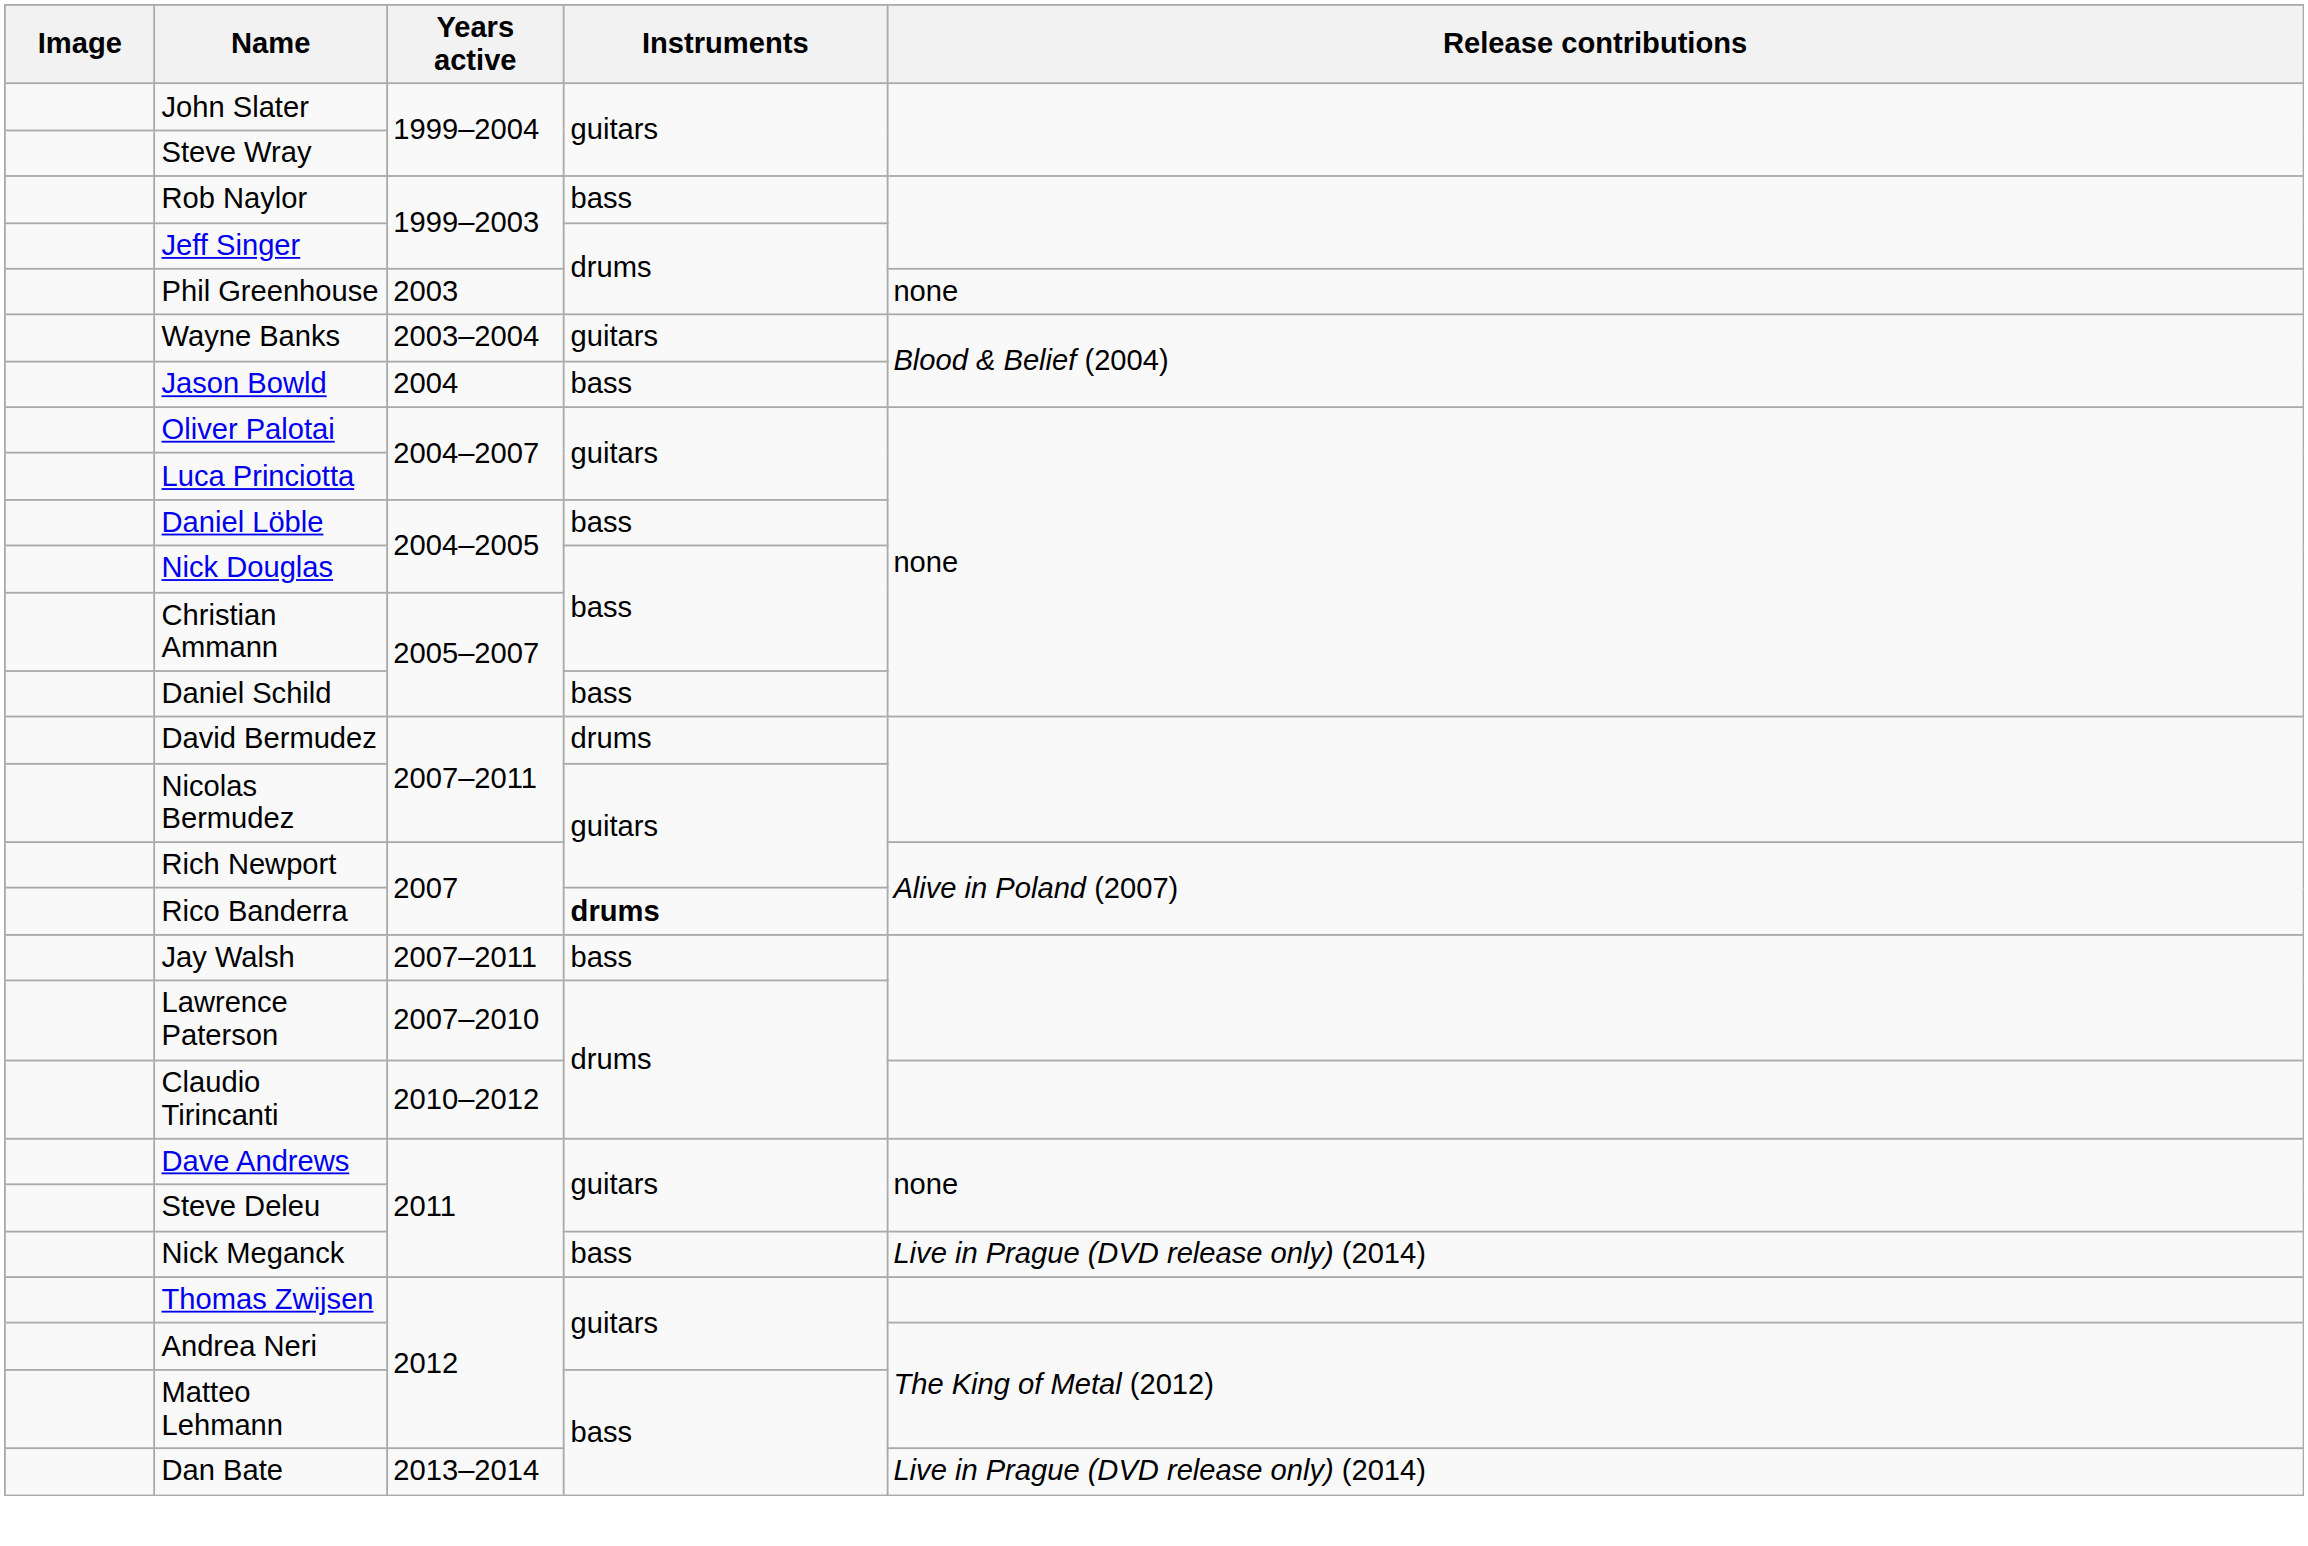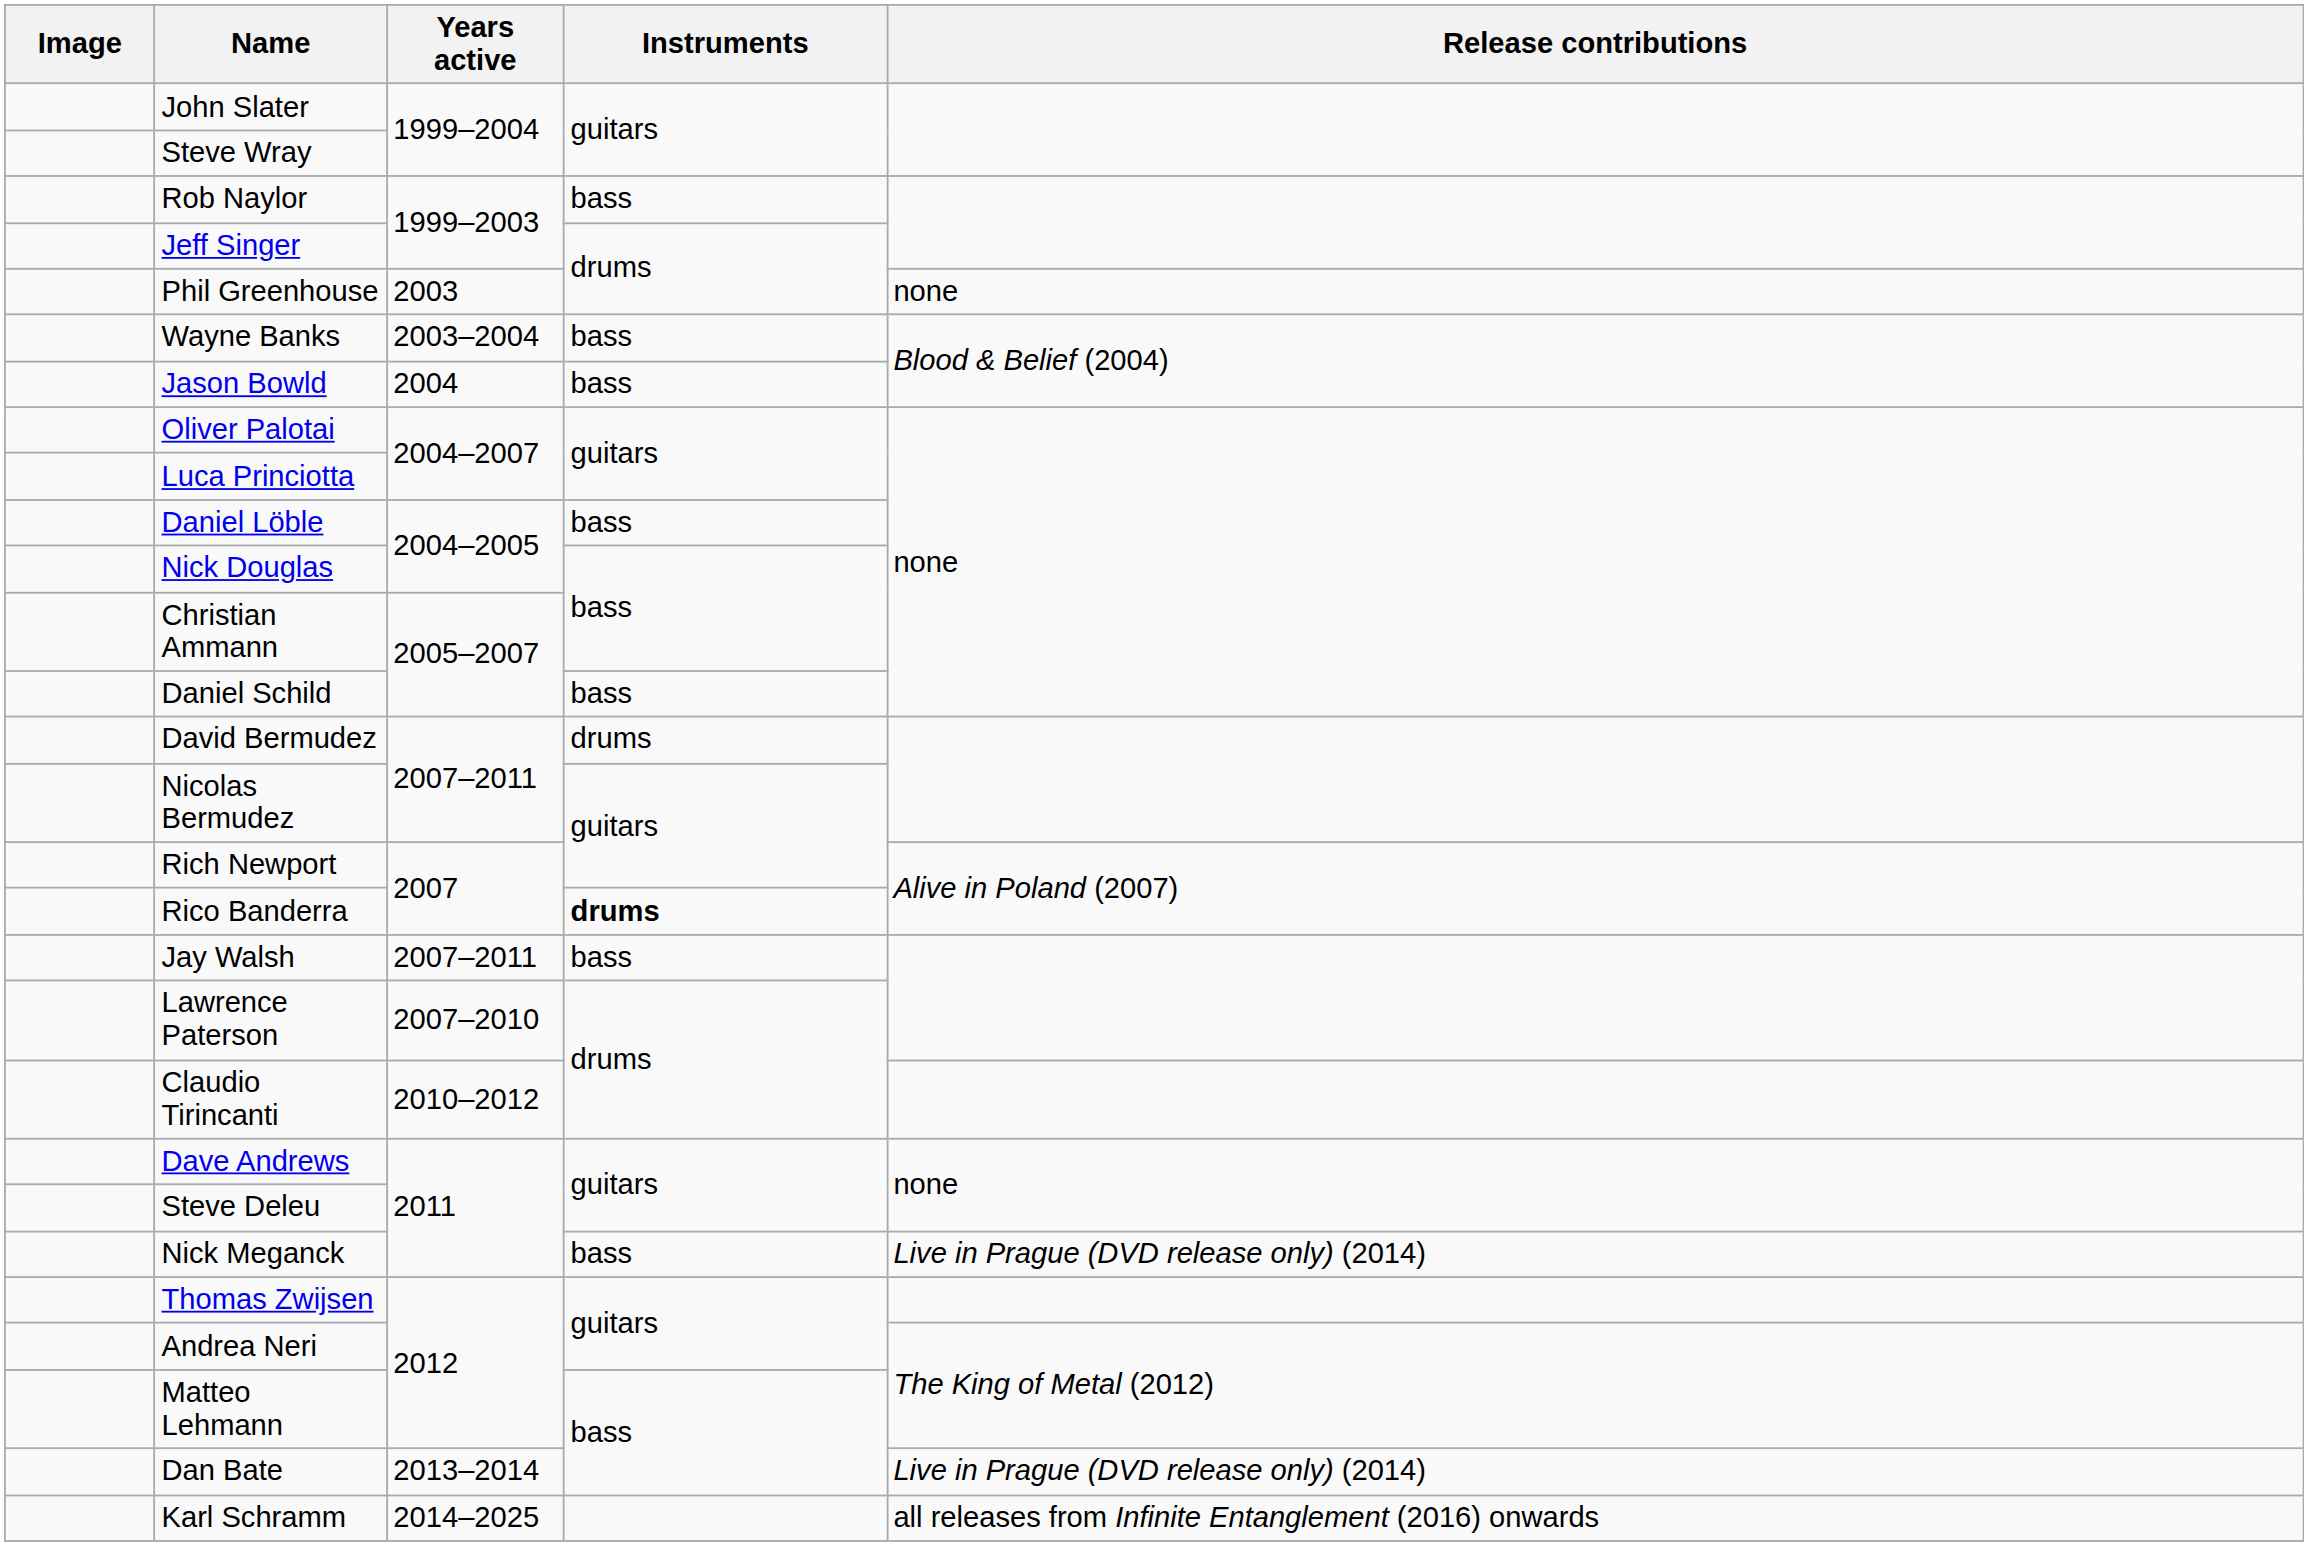 <table class="wikitable" border="1" width="100%">
 <tr>
 <th width="75">Image</th>
 <th width="120">Name</th>
 <th width="90">Years active</th>
 <th width="170">Instruments</th>
 <th>Release contributions</th>
 </tr>
 <tr>
 <td></td>
 <td>John Slater</td>
 <td rowspan="2">1999–2004</td>
 <td rowspan="2">guitars</td>
 <td rowspan="2"></td>
 </tr>
 <tr>
 <td></td>
 <td>Steve Wray</td>
 </tr>
 <tr>
 <td></td>
 <td>Rob Naylor</td>
 <td rowspan="2">1999–2003</td>
 <td>bass</td>
 <td rowspan="2"></td>
 </tr>
 <tr>
 <td></td>
 <td><a href='#'>Jeff Singer</a></td>
 <td rowspan="2">drums</td>
 </tr>
 <tr>
 <td></td>
 <td>Phil Greenhouse</td>
 <td>2003</td>
 <td>none</td>
 </tr>
 <tr>
 <td></td>
 <td>Wayne Banks</td>
 <td>2003–2004</td>
-<td>guitars</td>
+<td>bass</td>
 <td rowspan="2"><em>Blood & Belief</em> (2004)</td>
 </tr>
 <tr>
 <td></td>
 <td><a href='#'>Jason Bowld</a></td>
 <td>2004</td>
 <td>bass</td>
 </tr>
 <tr>
 <td></td>
 <td><a href='#'>Oliver Palotai</a></td>
 <td rowspan="2">2004–2007</td>
 <td rowspan="2">guitars</td>
 <td rowspan="6">none</td>
 </tr>
 <tr>
 <td></td>
 <td><a href='#'>Luca Princiotta</a></td>
 </tr>
 <tr>
 <td></td>
 <td><a href='#'>Daniel Löble</a></td>
 <td rowspan="2">2004–2005</td>
 <td>bass</td>
 </tr>
 <tr>
 <td></td>
 <td><a href='#'>Nick Douglas</a></td>
 <td rowspan="2">bass</td>
 </tr>
 <tr>
 <td></td>
 <td>Christian Ammann</td>
 <td rowspan="2">2005–2007</td>
 </tr>
 <tr>
 <td></td>
 <td>Daniel Schild</td>
 <td>bass</td>
 </tr>
 <tr>
 <td></td>
 <td>David Bermudez</td>
 <td rowspan="2">2007–2011</td>
 <td>drums</td>
 <td rowspan="2"></td>
 </tr>
 <tr>
 <td></td>
 <td>Nicolas Bermudez</td>
 <td rowspan="2">guitars</td>
 </tr>
 <tr>
 <td></td>
 <td>Rich Newport</td>
 <td rowspan="2">2007</td>
 <td rowspan="2"><em>Alive in Poland</em> (2007)</td>
 </tr>
 <tr>
 <td></td>
 <td>Rico Banderra</td>
 <td><strong>drums</strong></td>
 </tr>
 <tr>
 <td></td>
 <td>Jay Walsh</td>
 <td>2007–2011</td>
 <td>bass</td>
 <td rowspan="2"></td>
 </tr>
 <tr>
 <td></td>
 <td>Lawrence Paterson</td>
 <td>2007–2010</td>
 <td rowspan="2">drums</td>
 </tr>
 <tr>
 <td></td>
 <td>Claudio Tirincanti</td>
 <td>2010–2012</td>
 <td></td>
 </tr>
 <tr>
 <td></td>
 <td><a href='#'>Dave Andrews</a></td>
 <td rowspan="3">2011</td>
 <td rowspan="2">guitars</td>
 <td rowspan="2">none</td>
 </tr>
 <tr>
 <td></td>
 <td>Steve Deleu</td>
 </tr>
 <tr>
 <td></td>
 <td>Nick Meganck</td>
 <td>bass</td>
 <td><em>Live in Prague (DVD release only)</em> (2014)</td>
 </tr>
 <tr>
 <td></td>
 <td><a href='#'>Thomas Zwijsen</a></td>
 <td rowspan="3">2012</td>
 <td rowspan="2">guitars</td>
 <td></td>
 </tr>
 <tr>
 <td></td>
 <td>Andrea Neri</td>
 <td rowspan="2"><em>The King of Metal</em> (2012)</td>
 </tr>
 <tr>
 <td></td>
 <td>Matteo Lehmann</td>
 <td rowspan="2">bass</td>
 </tr>
 <tr>
 <td></td>
 <td>Dan Bate</td>
 <td>2013–2014</td>
 <td><em>Live in Prague (DVD release only)</em> (2014)</td>
 </tr>
+<tr>
+<td></td>
+<td>Karl Schramm</td>
+<td>2014–2025</td>
+<td></td>
+<td>all releases from <em>Infinite Entanglement</em> (2016) onwards</td>
+</tr>
 </table>
